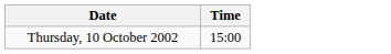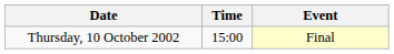 <table class = "wikitable" style="text-align:center;">
 <tr>
 <th width=220>Date</th>
 <th width=50>Time</th>
+<th width=150>Event</th>
 </tr>
 <tr>
 <td>Thursday, 10 October 2002</td>
 <td>15:00</td>
+<td bgcolor=ffffcc>Final</td>
 </tr>
 </table>
